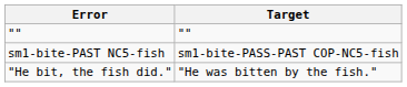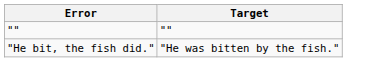 <table class="wikitable">
 <tr>
 <th>Error</th>
 <th>Target</th>
 </tr>
 <tr>
 <td>""</td>
 <td>""</td>
 </tr>
 <tr>
-<td>sm1-bite-PAST NC5-fish</td>
-<td>sm1-bite-PASS-PAST COP-NC5-fish</td>
-</tr>
-<tr>
 <td>"He bit, the fish did."</td>
 <td>"He was bitten by the fish."</td>
 </tr>
 </table>
